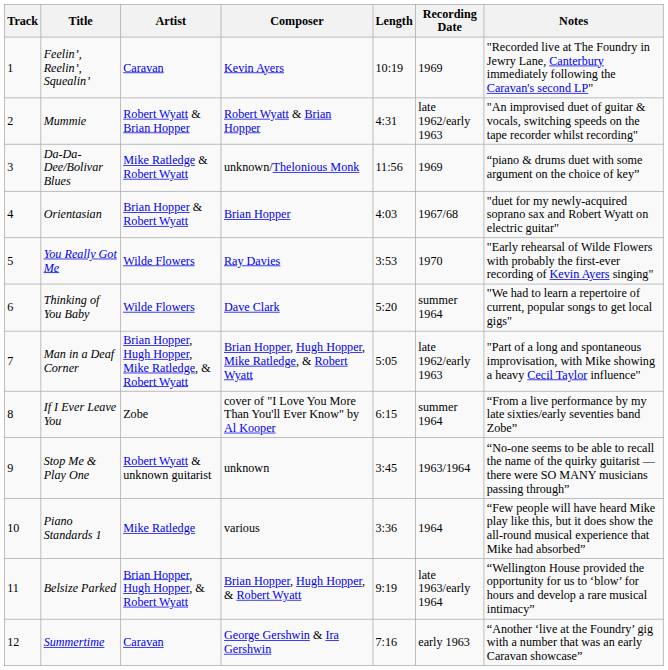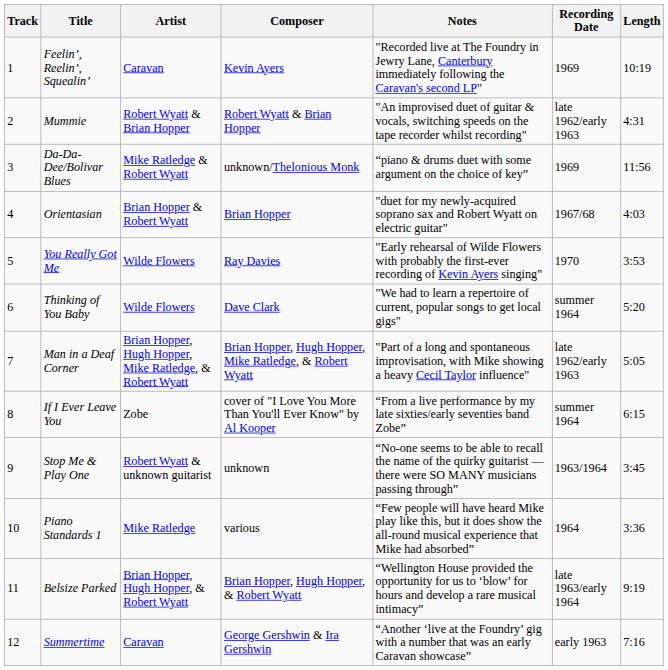 <table class="wikitable">
 <tr>
 <th>Track</th>
 <th>Title</th>
 <th>Artist</th>
 <th>Composer</th>
+<th>Notes</th>
+<th>Recording Date</th>
 <th>Length</th>
-<th>Recording Date</th>
-<th>Notes</th>
 </tr>
 <tr>
 <td>1</td>
 <td><em>Feelin’, Reelin’, Squealin’</em></td>
 <td><a href='#'>Caravan</a></td>
 <td><a href='#'>Kevin Ayers</a></td>
+<td>"Recorded live at The Foundry in Jewry Lane, <a href='#'>Canterbury</a> immediately following the <a href='#'>Caravan's second LP</a>"</td>
+<td>1969</td>
 <td>10:19</td>
-<td>1969</td>
-<td>"Recorded live at The Foundry in Jewry Lane, <a href='#'>Canterbury</a> immediately following the <a href='#'>Caravan's second LP</a>"</td>
 </tr>
 <tr>
 <td>2</td>
 <td><em>Mummie</em></td>
 <td><a href='#'>Robert Wyatt</a> & <a href='#'>Brian Hopper</a></td>
 <td><a href='#'>Robert Wyatt</a> & <a href='#'>Brian Hopper</a></td>
+<td>"An improvised duet of guitar & vocals, switching speeds on the tape recorder whilst recording"</td>
+<td>late 1962/early 1963</td>
 <td>4:31</td>
-<td>late 1962/early 1963</td>
-<td>"An improvised duet of guitar & vocals, switching speeds on the tape recorder whilst recording"</td>
 </tr>
 <tr>
 <td>3</td>
 <td><em>Da-Da-Dee/Bolivar Blues</em></td>
 <td><a href='#'>Mike Ratledge</a> & <a href='#'>Robert Wyatt</a></td>
 <td>unknown/<a href='#'>Thelonious Monk</a></td>
+<td>“piano & drums duet with some argument on the choice of key”</td>
+<td>1969</td>
 <td>11:56</td>
-<td>1969</td>
-<td>“piano & drums duet with some argument on the choice of key”</td>
 </tr>
 <tr>
 <td>4</td>
 <td><em>Orientasian</em></td>
 <td><a href='#'>Brian Hopper</a> & <a href='#'>Robert Wyatt</a></td>
 <td><a href='#'>Brian Hopper</a></td>
+<td>"duet for my newly-acquired soprano sax and Robert Wyatt on electric guitar"</td>
+<td>1967/68</td>
 <td>4:03</td>
-<td>1967/68</td>
-<td>"duet for my newly-acquired soprano sax and Robert Wyatt on electric guitar"</td>
 </tr>
 <tr>
 <td>5</td>
 <td><em><a href='#'>You Really Got Me</a></em></td>
 <td><a href='#'>Wilde Flowers</a></td>
 <td><a href='#'>Ray Davies</a></td>
+<td>"Early rehearsal of Wilde Flowers with probably the first-ever recording of <a href='#'>Kevin Ayers</a> singing"</td>
+<td>1970</td>
 <td>3:53</td>
-<td>1970</td>
-<td>"Early rehearsal of Wilde Flowers with probably the first-ever recording of <a href='#'>Kevin Ayers</a> singing"</td>
 </tr>
 <tr>
 <td>6</td>
 <td><em>Thinking of You Baby</em></td>
 <td><a href='#'>Wilde Flowers</a></td>
 <td><a href='#'>Dave Clark</a></td>
+<td>"We had to learn a repertoire of current, popular songs to get local gigs"</td>
+<td>summer 1964</td>
 <td>5:20</td>
-<td>summer 1964</td>
-<td>"We had to learn a repertoire of current, popular songs to get local gigs"</td>
 </tr>
 <tr>
 <td>7</td>
 <td><em>Man in a Deaf Corner</em></td>
 <td><a href='#'>Brian Hopper</a>, <a href='#'>Hugh Hopper</a>, <a href='#'>Mike Ratledge</a>, & <a href='#'>Robert Wyatt</a></td>
 <td><a href='#'>Brian Hopper</a>, <a href='#'>Hugh Hopper</a>, <a href='#'>Mike Ratledge</a>, & <a href='#'>Robert Wyatt</a></td>
+<td>"Part of a long and spontaneous improvisation, with Mike showing a heavy <a href='#'>Cecil Taylor</a> influence"</td>
+<td>late 1962/early 1963</td>
 <td>5:05</td>
-<td>late 1962/early 1963</td>
-<td>"Part of a long and spontaneous improvisation, with Mike showing a heavy <a href='#'>Cecil Taylor</a> influence"</td>
 </tr>
 <tr>
 <td>8</td>
 <td><em>If I Ever Leave You</em></td>
 <td>Zobe</td>
 <td>cover of "I Love You More Than You'll Ever Know" by <a href='#'>Al Kooper</a></td>
+<td>“From a live performance by my late sixties/early seventies band Zobe”</td>
+<td>summer 1964</td>
 <td>6:15</td>
-<td>summer 1964</td>
-<td>“From a live performance by my late sixties/early seventies band Zobe”</td>
 </tr>
 <tr>
 <td>9</td>
 <td><em>Stop Me & Play One</em></td>
 <td><a href='#'>Robert Wyatt</a> & unknown guitarist</td>
 <td>unknown</td>
+<td>“No-one seems to be able to recall the name of the quirky guitarist — there were SO MANY musicians passing through”</td>
+<td>1963/1964</td>
 <td>3:45</td>
-<td>1963/1964</td>
-<td>“No-one seems to be able to recall the name of the quirky guitarist — there were SO MANY musicians passing through”</td>
 </tr>
 <tr>
 <td>10</td>
 <td><em>Piano Standards 1</em></td>
 <td><a href='#'>Mike Ratledge</a></td>
 <td>various</td>
+<td>“Few people will have heard Mike play like this, but it does show the all-round musical experience that Mike had absorbed”</td>
+<td>1964</td>
 <td>3:36</td>
-<td>1964</td>
-<td>“Few people will have heard Mike play like this, but it does show the all-round musical experience that Mike had absorbed”</td>
 </tr>
 <tr>
 <td>11</td>
 <td><em>Belsize Parked</em></td>
 <td><a href='#'>Brian Hopper</a>, <a href='#'>Hugh Hopper</a>, & <a href='#'>Robert Wyatt</a></td>
 <td><a href='#'>Brian Hopper</a>, <a href='#'>Hugh Hopper</a>, & <a href='#'>Robert Wyatt</a></td>
+<td>“Wellington House provided the opportunity for us to ‘blow’ for hours and develop a rare musical intimacy”</td>
+<td>late 1963/early 1964</td>
 <td>9:19</td>
-<td>late 1963/early 1964</td>
-<td>“Wellington House provided the opportunity for us to ‘blow’ for hours and develop a rare musical intimacy”</td>
 </tr>
 <tr>
 <td>12</td>
 <td><em><a href='#'>Summertime</a></em></td>
 <td><a href='#'>Caravan</a></td>
 <td><a href='#'>George Gershwin</a> & <a href='#'>Ira Gershwin</a></td>
+<td>“Another ‘live at the Foundry’ gig with a number that was an early Caravan showcase”</td>
+<td>early 1963</td>
 <td>7:16</td>
-<td>early 1963</td>
-<td>“Another ‘live at the Foundry’ gig with a number that was an early Caravan showcase”</td>
 </tr>
 </table>
